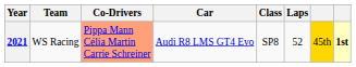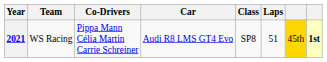 <table class="wikitable" style="font-size:90%">
 <tr>
 <th>Year</th>
 <th>Team</th>
 <th>Co-Drivers</th>
 <th>Car</th>
 <th>Class</th>
 <th>Laps</th>
 <th></th>
 <th></th>
 </tr>
 <tr style="text-align:center;">
 <th><a href='#'>2021</a></th>
 <td align="left"> WS Racing</td>
-<td align="left" style="background: lightsalmon;"> <a href='#'>Pippa Mann</a><br> <a href='#'>Célia Martin</a><br> <a href='#'>Carrie Schreiner</a></td>
+<td align="left"> <a href='#'>Pippa Mann</a><br> <a href='#'>Célia Martin</a><br> <a href='#'>Carrie Schreiner</a></td>
 <td align="left"><a href='#'>Audi R8 LMS GT4 Evo</a></td>
 <td>SP8</td>
-<td>52</td>
+<td>51</td>
 <td style="background: gold;">45th</td>
 <td style="background:#FFFFBF;"><strong>1st</strong></td>
 </tr>
 </table>
